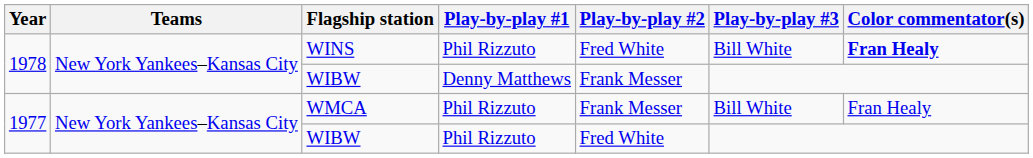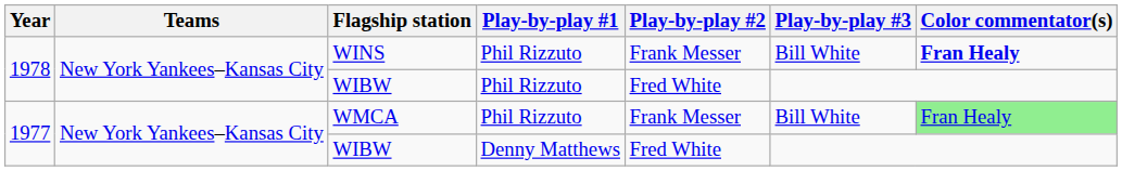 <table class="wikitable">
 <tr>
 <th>Year</th>
 <th>Teams</th>
 <th>Flagship station</th>
 <th><a href='#'>Play-by-play #1</a></th>
 <th><a href='#'>Play-by-play #2</a></th>
 <th><a href='#'>Play-by-play #3</a></th>
 <th><a href='#'>Color commentator</a>(s)</th>
 </tr>
 <tr>
 <td rowspan="2"><a href='#'>1978</a></td>
 <td rowspan="2"><a href='#'>New York Yankees</a>–<a href='#'>Kansas City</a></td>
 <td><a href='#'>WINS</a></td>
 <td><a href='#'>Phil Rizzuto</a></td>
-<td><a href='#'>Fred White</a></td>
+<td><a href='#'>Frank Messer</a></td>
 <td><a href='#'>Bill White</a></td>
 <td><strong><a href='#'>Fran Healy</a></strong></td>
 </tr>
 <tr>
 <td><a href='#'>WIBW</a></td>
-<td><a href='#'>Denny Matthews</a></td>
-<td><a href='#'>Frank Messer</a></td>
+<td><a href='#'>Phil Rizzuto</a></td>
+<td><a href='#'>Fred White</a></td>
 </tr>
 <tr>
 <td rowspan="2"><a href='#'>1977</a></td>
 <td rowspan="2"><a href='#'>New York Yankees</a>–<a href='#'>Kansas City</a></td>
 <td><a href='#'>WMCA</a></td>
 <td><a href='#'>Phil Rizzuto</a></td>
 <td><a href='#'>Frank Messer</a></td>
 <td><a href='#'>Bill White</a></td>
-<td><a href='#'>Fran Healy</a></td>
+<td style="background: lightgreen;"><a href='#'>Fran Healy</a></td>
 </tr>
 <tr>
 <td><a href='#'>WIBW</a></td>
-<td><a href='#'>Phil Rizzuto</a></td>
+<td><a href='#'>Denny Matthews</a></td>
 <td><a href='#'>Fred White</a></td>
 </tr>
 </table>
